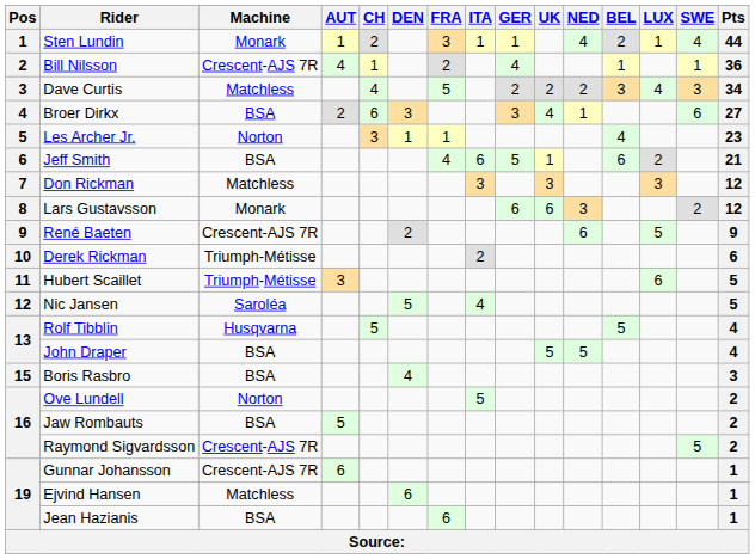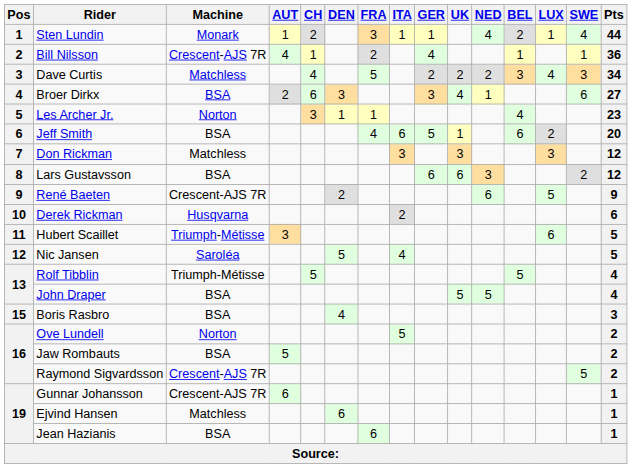 <table class="wikitable" style="font-size: 95%; text-align:center">
 <tr valign="top">
 <th valign="middle">Pos</th>
 <th valign="middle">Rider</th>
 <th valign="middle">Machine</th>
 <th><a href='#'>AUT</a><br></th>
 <th><a href='#'>CH</a><br></th>
 <th><a href='#'>DEN</a><br></th>
 <th><a href='#'>FRA</a><br></th>
 <th><a href='#'>ITA</a><br></th>
 <th><a href='#'>GER</a><br></th>
 <th><a href='#'>UK</a><br></th>
 <th><a href='#'>NED</a><br></th>
 <th><a href='#'>BEL</a><br></th>
 <th><a href='#'>LUX</a><br></th>
 <th><a href='#'>SWE</a><br></th>
 <th valign="middle">Pts</th>
 </tr>
 <tr>
 <th>1</th>
 <td align=left> <a href='#'>Sten Lundin</a></td>
 <td><a href='#'>Monark</a></td>
 <td style="background:#ffffbf;">1</td>
 <td style="background:#dfdfdf;">2</td>
 <td></td>
 <td style="background:#ffdf9f;">3</td>
 <td style="background:#ffffbf;">1</td>
 <td style="background:#ffffbf;">1</td>
 <td></td>
 <td style="background:#dfffdf;">4</td>
 <td style="background:#dfdfdf;">2</td>
 <td style="background:#ffffbf;">1</td>
 <td style="background:#dfffdf;">4</td>
 <th>44</th>
 </tr>
 <tr>
 <th>2</th>
 <td align=left> <a href='#'>Bill Nilsson</a></td>
 <td><a href='#'>Crescent</a>-<a href='#'>AJS</a> 7R</td>
 <td style="background:#dfffdf;">4</td>
 <td style="background:#ffffbf;">1</td>
 <td></td>
 <td style="background:#dfdfdf;">2</td>
 <td></td>
 <td style="background:#dfffdf;">4</td>
 <td></td>
 <td></td>
 <td style="background:#ffffbf;">1</td>
 <td></td>
 <td style="background:#ffffbf;">1</td>
 <th>36</th>
 </tr>
 <tr>
 <th>3</th>
 <td align=left> Dave Curtis</td>
 <td><a href='#'>Matchless</a></td>
 <td></td>
 <td style="background:#dfffdf;">4</td>
 <td></td>
 <td style="background:#dfffdf;">5</td>
 <td></td>
 <td style="background:#dfdfdf;">2</td>
 <td style="background:#dfdfdf;">2</td>
 <td style="background:#dfdfdf;">2</td>
 <td style="background:#ffdf9f;">3</td>
 <td style="background:#dfffdf;">4</td>
 <td style="background:#ffdf9f;">3</td>
 <th>34</th>
 </tr>
 <tr>
 <th>4</th>
 <td align=left> Broer Dirkx</td>
 <td><a href='#'>BSA</a></td>
 <td style="background:#dfdfdf;">2</td>
 <td style="background:#dfffdf;">6</td>
 <td style="background:#ffdf9f;">3</td>
 <td></td>
 <td></td>
 <td style="background:#ffdf9f;">3</td>
 <td style="background:#dfffdf;">4</td>
 <td style="background:#ffffbf;">1</td>
 <td></td>
 <td></td>
 <td style="background:#dfffdf;">6</td>
 <th>27</th>
 </tr>
 <tr>
 <th>5</th>
 <td align=left> <a href='#'>Les Archer Jr.</a></td>
 <td><a href='#'>Norton</a></td>
 <td></td>
 <td style="background:#ffdf9f;">3</td>
 <td style="background:#ffffbf;">1</td>
 <td style="background:#ffffbf;">1</td>
 <td></td>
 <td></td>
 <td></td>
 <td></td>
 <td style="background:#dfffdf;">4</td>
 <td></td>
 <td></td>
 <th>23</th>
 </tr>
 <tr>
 <th>6</th>
 <td align=left> <a href='#'>Jeff Smith</a></td>
 <td>BSA</td>
 <td></td>
 <td></td>
 <td></td>
 <td style="background:#dfffdf;">4</td>
 <td style="background:#dfffdf;">6</td>
 <td style="background:#dfffdf;">5</td>
 <td style="background:#ffffbf;">1</td>
 <td></td>
 <td style="background:#dfffdf;">6</td>
 <td style="background:#dfdfdf;">2</td>
 <td></td>
-<th>21</th>
+<th>20</th>
 </tr>
 <tr>
 <th>7</th>
 <td align=left> <a href='#'>Don Rickman</a></td>
 <td>Matchless</td>
 <td></td>
 <td></td>
 <td></td>
 <td></td>
 <td style="background:#ffdf9f;">3</td>
 <td></td>
 <td style="background:#ffdf9f;">3</td>
 <td></td>
 <td></td>
 <td style="background:#ffdf9f;">3</td>
 <td></td>
 <th>12</th>
 </tr>
 <tr>
 <th>8</th>
 <td align=left> Lars Gustavsson</td>
-<td>Monark</td>
+<td>BSA</td>
 <td></td>
 <td></td>
 <td></td>
 <td></td>
 <td></td>
 <td style="background:#dfffdf;">6</td>
 <td style="background:#dfffdf;">6</td>
 <td style="background:#ffdf9f;">3</td>
 <td></td>
 <td></td>
 <td style="background:#dfdfdf;">2</td>
 <th>12</th>
 </tr>
 <tr>
 <th>9</th>
 <td align=left> <a href='#'>René Baeten</a></td>
 <td>Crescent-AJS 7R</td>
 <td></td>
 <td></td>
 <td style="background:#dfdfdf;">2</td>
 <td></td>
 <td></td>
 <td></td>
 <td></td>
 <td style="background:#dfffdf;">6</td>
 <td></td>
 <td style="background:#dfffdf;">5</td>
 <td></td>
 <th>9</th>
 </tr>
 <tr>
 <th>10</th>
 <td align=left> <a href='#'>Derek Rickman</a></td>
-<td>Triumph-Métisse</td>
+<td><a href='#'>Husqvarna</a></td>
 <td></td>
 <td></td>
 <td></td>
 <td></td>
 <td style="background:#dfdfdf;">2</td>
 <td></td>
 <td></td>
 <td></td>
 <td></td>
 <td></td>
 <td></td>
 <th>6</th>
 </tr>
 <tr>
 <th>11</th>
 <td align=left> Hubert Scaillet</td>
 <td><a href='#'>Triumph</a>-<a href='#'>Métisse</a></td>
 <td style="background:#ffdf9f;">3</td>
 <td></td>
 <td></td>
 <td></td>
 <td></td>
 <td></td>
 <td></td>
 <td></td>
 <td></td>
 <td style="background:#dfffdf;">6</td>
 <td></td>
 <th>5</th>
 </tr>
 <tr>
 <th>12</th>
 <td align=left> Nic Jansen</td>
 <td><a href='#'>Saroléa</a></td>
 <td></td>
 <td></td>
 <td style="background:#dfffdf;">5</td>
 <td></td>
 <td style="background:#dfffdf;">4</td>
 <td></td>
 <td></td>
 <td></td>
 <td></td>
 <td></td>
 <td></td>
 <th>5</th>
 </tr>
 <tr>
 <th rowspan=2>13</th>
 <td align=left> <a href='#'>Rolf Tibblin</a></td>
-<td><a href='#'>Husqvarna</a></td>
+<td>Triumph-Métisse</td>
 <td></td>
 <td style="background:#dfffdf;">5</td>
 <td></td>
 <td></td>
 <td></td>
 <td></td>
 <td></td>
 <td></td>
 <td style="background:#dfffdf;">5</td>
 <td></td>
 <td></td>
 <th>4</th>
 </tr>
 <tr>
 <td align=left> <a href='#'>John Draper</a></td>
 <td>BSA</td>
 <td></td>
 <td></td>
 <td></td>
 <td></td>
 <td></td>
 <td></td>
 <td style="background:#dfffdf;">5</td>
 <td style="background:#dfffdf;">5</td>
 <td></td>
 <td></td>
 <td></td>
 <th>4</th>
 </tr>
 <tr>
 <th>15</th>
 <td align=left>  Boris Rasbro</td>
 <td>BSA</td>
 <td></td>
 <td></td>
 <td style="background:#dfffdf;">4</td>
 <td></td>
 <td></td>
 <td></td>
 <td></td>
 <td></td>
 <td></td>
 <td></td>
 <td></td>
 <th>3</th>
 </tr>
 <tr>
 <th rowspan=3>16</th>
 <td align=left> <a href='#'>Ove Lundell</a></td>
 <td><a href='#'>Norton</a></td>
 <td></td>
 <td></td>
 <td></td>
 <td></td>
 <td style="background:#dfffdf;">5</td>
 <td></td>
 <td></td>
 <td></td>
 <td></td>
 <td></td>
 <td></td>
 <th>2</th>
 </tr>
 <tr>
 <td align=left> Jaw Rombauts</td>
 <td>BSA</td>
 <td style="background:#dfffdf;">5</td>
 <td></td>
 <td></td>
 <td></td>
 <td></td>
 <td></td>
 <td></td>
 <td></td>
 <td></td>
 <td></td>
 <td></td>
 <th>2</th>
 </tr>
 <tr>
 <td align=left> Raymond Sigvardsson</td>
 <td><a href='#'>Crescent</a>-<a href='#'>AJS</a> 7R</td>
 <td></td>
 <td></td>
 <td></td>
 <td></td>
 <td></td>
 <td></td>
 <td></td>
 <td></td>
 <td></td>
 <td></td>
 <td style="background:#dfffdf;">5</td>
 <th>2</th>
 </tr>
 <tr>
 <th rowspan=3>19</th>
 <td align=left> Gunnar Johansson</td>
 <td>Crescent-AJS 7R</td>
 <td style="background:#dfffdf;">6</td>
 <td></td>
 <td></td>
 <td></td>
 <td></td>
 <td></td>
 <td></td>
 <td></td>
 <td></td>
 <td></td>
 <td></td>
 <th>1</th>
 </tr>
 <tr>
 <td align=left> Ejvind Hansen</td>
 <td>Matchless</td>
 <td></td>
 <td></td>
 <td style="background:#dfffdf;">6</td>
 <td></td>
 <td></td>
 <td></td>
 <td></td>
 <td></td>
 <td></td>
 <td></td>
 <td></td>
 <th>1</th>
 </tr>
 <tr>
 <td align=left> Jean Hazianis</td>
 <td>BSA</td>
 <td></td>
 <td></td>
 <td></td>
 <td style="background:#dfffdf;">6</td>
 <td></td>
 <td></td>
 <td></td>
 <td></td>
 <td></td>
 <td></td>
 <td></td>
 <th>1</th>
 </tr>
 <tr>
 <th colspan=16>Source:</th>
 </tr>
 </table>
